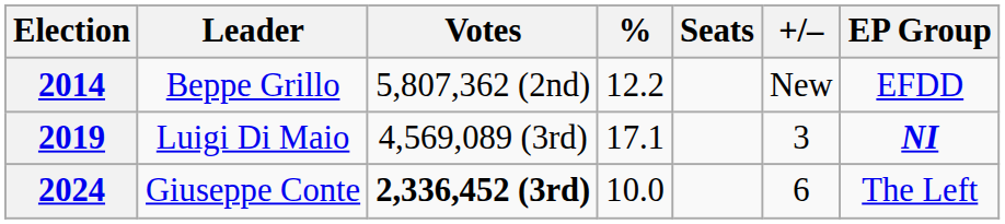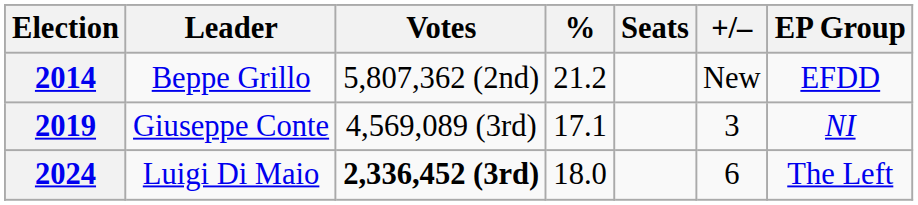 <table class="wikitable" style="text-align:center">
 <tr>
 <th>Election</th>
 <th>Leader</th>
 <th>Votes</th>
 <th>%</th>
 <th>Seats</th>
 <th>+/–</th>
 <th>EP Group</th>
 </tr>
 <tr>
 <th><a href='#'>2014</a></th>
 <td><a href='#'>Beppe Grillo</a></td>
 <td>5,807,362 (2nd)</td>
-<td>12.2</td>
+<td>21.2</td>
 <td></td>
 <td>New</td>
 <td><a href='#'>EFDD</a></td>
 </tr>
 <tr>
 <th><a href='#'>2019</a></th>
-<td><a href='#'>Luigi Di Maio</a></td>
+<td><a href='#'>Giuseppe Conte</a></td>
 <td>4,569,089 (3rd)</td>
 <td>17.1</td>
 <td></td>
 <td> 3</td>
-<td><strong><em><a href='#'>NI</a></em></strong></td>
+<td><em><a href='#'>NI</a></em></td>
 </tr>
 <tr>
 <th><a href='#'>2024</a></th>
-<td><a href='#'>Giuseppe Conte</a></td>
+<td><a href='#'>Luigi Di Maio</a></td>
 <td><strong>2,336,452 (3rd)</strong></td>
-<td>10.0</td>
+<td>18.0</td>
 <td></td>
 <td> 6</td>
 <td><a href='#'>The Left</a></td>
 </tr>
 </table>
